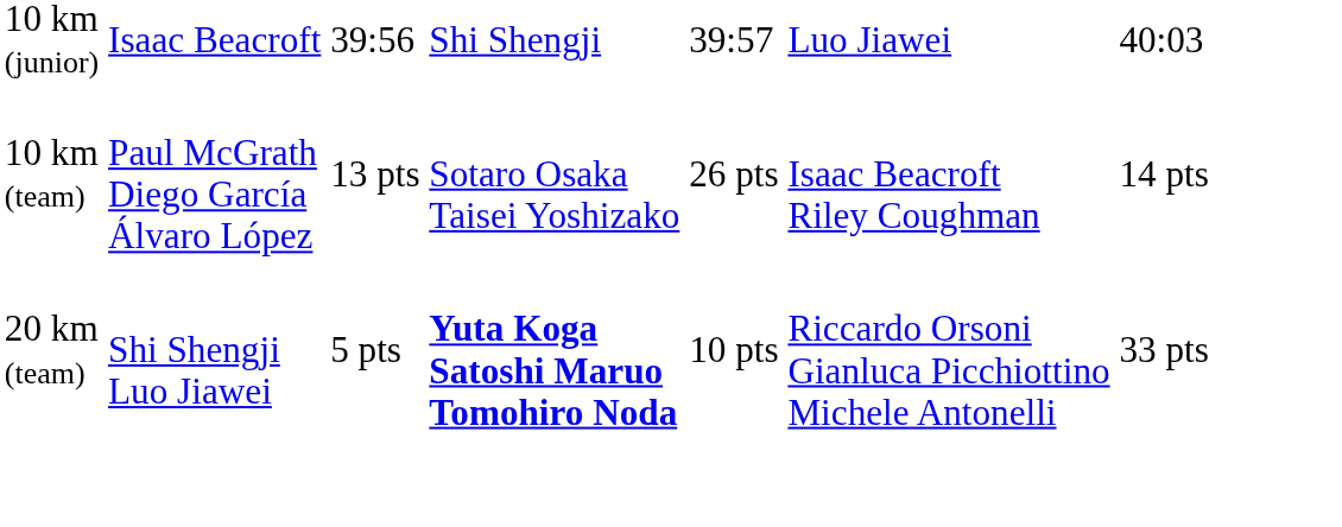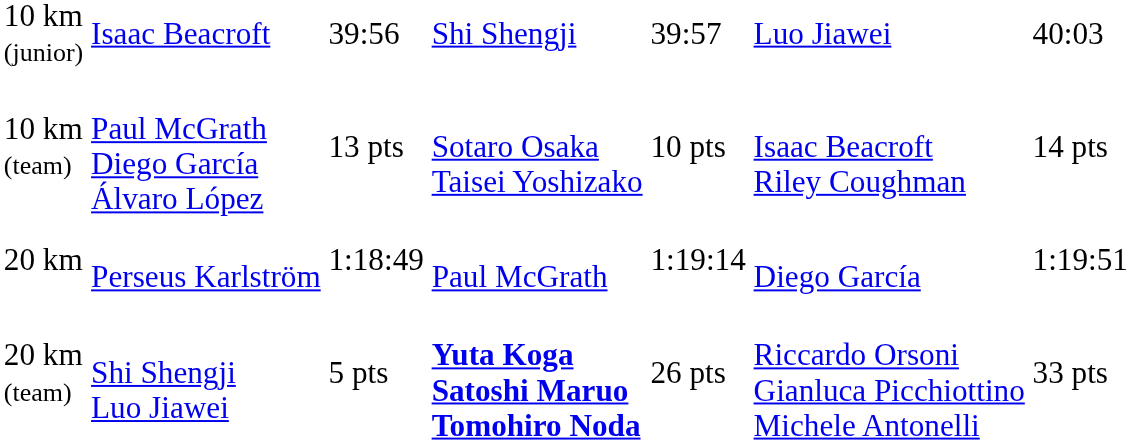 <table>
 <tr>
 <td>10 km<br><small>(junior)</small></td>
 <td> <a href='#'>Isaac Beacroft</a></td>
 <td>39:56 <strong></strong></td>
 <td> <a href='#'>Shi Shengji</a></td>
 <td>39:57</td>
 <td> <a href='#'>Luo Jiawei</a></td>
 <td>40:03</td>
 </tr>
 <tr>
 <td>10 km<br><small>(team)</small></td>
 <td><br><a href='#'>Paul McGrath</a><br><a href='#'>Diego García</a><br><a href='#'>Álvaro López</a></td>
 <td>13 pts</td>
 <td><br><a href='#'>Sotaro Osaka</a><br><a href='#'>Taisei Yoshizako</a></td>
-<td>26 pts</td>
+<td>10 pts</td>
 <td><br><a href='#'>Isaac Beacroft</a><br><a href='#'>Riley Coughman</a></td>
 <td>14 pts</td>
+</tr>
+<tr>
+<td>20 km</td>
+<td><br><a href='#'>Perseus Karlström</a></td>
+<td>1:18:49</td>
+<td><br><a href='#'>Paul McGrath</a></td>
+<td>1:19:14</td>
+<td><br><a href='#'>Diego García</a></td>
+<td>1:19:51</td>
 </tr>
 <tr>
 <td>20 km<br><small>(team)</small></td>
 <td><br><a href='#'>Shi Shengji</a><br><a href='#'>Luo Jiawei</a></td>
 <td>5 pts</td>
 <td><strong><br><a href='#'>Yuta Koga</a><br><a href='#'>Satoshi Maruo</a><br><a href='#'>Tomohiro Noda</a></strong></td>
-<td>10 pts</td>
+<td>26 pts</td>
 <td><br><a href='#'>Riccardo Orsoni</a><br><a href='#'>Gianluca Picchiottino</a><br><a href='#'>Michele Antonelli</a></td>
 <td>33 pts</td>
 </tr>
 </table>
